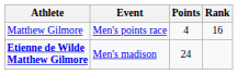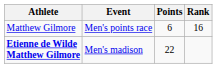 <table class=wikitable style="font-size:90%; text-align:center">
 <tr>
 <th>Athlete</th>
 <th>Event</th>
 <th>Points</th>
 <th>Rank</th>
 </tr>
 <tr>
 <td align=left><a href='#'>Matthew Gilmore</a></td>
 <td align=left><a href='#'>Men's points race</a></td>
-<td>4</td>
+<td>6</td>
 <td>16</td>
 </tr>
 <tr>
 <td align=left><strong><a href='#'>Etienne de Wilde</a><br><a href='#'>Matthew Gilmore</a></strong></td>
 <td align=left><a href='#'>Men's madison</a></td>
-<td>24</td>
+<td>22</td>
 <td></td>
 </tr>
 </table>
